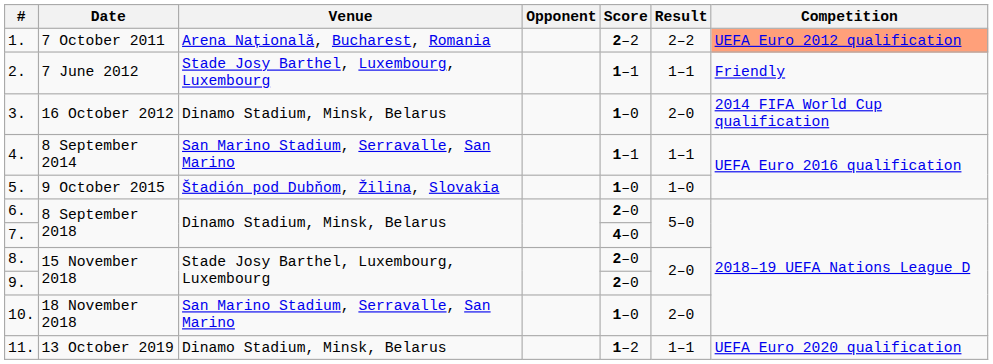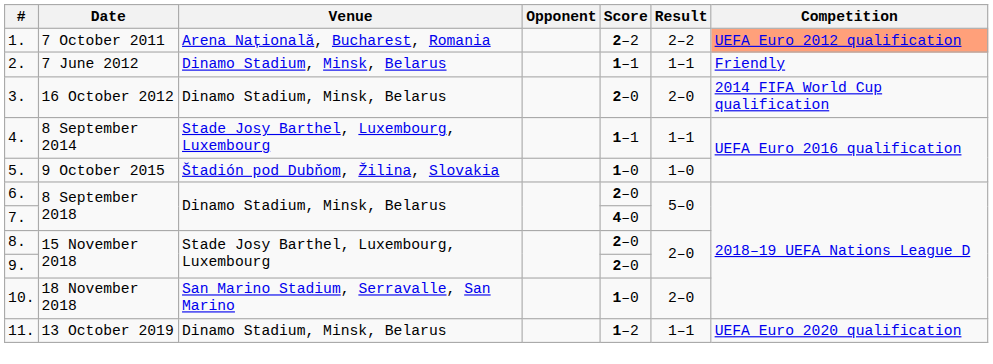 <table class="wikitable">
 <tr>
 <th>#</th>
 <th>Date</th>
 <th>Venue</th>
 <th>Opponent</th>
 <th>Score</th>
 <th>Result</th>
 <th>Competition</th>
 </tr>
 <tr>
 <td>1.</td>
 <td>7 October 2011</td>
 <td><a href='#'>Arena Națională</a>, <a href='#'>Bucharest</a>, <a href='#'>Romania</a></td>
 <td></td>
 <td align=center><strong>2</strong>–2</td>
 <td align=center>2–2</td>
 <td style="background: lightsalmon;"><a href='#'>UEFA Euro 2012 qualification</a></td>
 </tr>
 <tr>
 <td>2.</td>
 <td>7 June 2012</td>
-<td><a href='#'>Stade Josy Barthel</a>, <a href='#'>Luxembourg</a>, <a href='#'>Luxembourg</a></td>
+<td><a href='#'>Dinamo Stadium</a>, <a href='#'>Minsk</a>, <a href='#'>Belarus</a></td>
 <td></td>
 <td align=center><strong>1</strong>–1</td>
 <td align=center>1–1</td>
 <td><a href='#'>Friendly</a></td>
 </tr>
 <tr>
 <td>3.</td>
 <td>16 October 2012</td>
 <td>Dinamo Stadium, Minsk, Belarus</td>
 <td></td>
-<td align=center><strong>1</strong>–0</td>
+<td align=center><strong>2</strong>–0</td>
 <td align=center>2–0</td>
 <td><a href='#'>2014 FIFA World Cup qualification</a></td>
 </tr>
 <tr>
 <td>4.</td>
 <td>8 September 2014</td>
-<td><a href='#'>San Marino Stadium</a>, <a href='#'>Serravalle</a>, <a href='#'>San Marino</a></td>
+<td><a href='#'>Stade Josy Barthel</a>, <a href='#'>Luxembourg</a>, <a href='#'>Luxembourg</a></td>
 <td></td>
 <td align=center><strong>1</strong>–1</td>
 <td align=center>1–1</td>
 <td rowspan="2"><a href='#'>UEFA Euro 2016 qualification</a></td>
 </tr>
 <tr>
 <td>5.</td>
 <td>9 October 2015</td>
 <td><a href='#'>Štadión pod Dubňom</a>, <a href='#'>Žilina</a>, <a href='#'>Slovakia</a></td>
 <td></td>
 <td align=center><strong>1</strong>–0</td>
 <td align=center>1–0</td>
 </tr>
 <tr>
 <td>6.</td>
 <td rowspan="2">8 September 2018</td>
 <td rowspan="2">Dinamo Stadium, Minsk, Belarus</td>
 <td rowspan="2"></td>
 <td align=center><strong>2</strong>–0</td>
 <td rowspan="2" style="text-align:center">5–0</td>
 <td rowspan="5"><a href='#'>2018–19 UEFA Nations League D</a></td>
 </tr>
 <tr>
 <td>7.</td>
 <td align=center><strong>4</strong>–0</td>
 </tr>
 <tr>
 <td>8.</td>
 <td rowspan="2">15 November 2018</td>
 <td rowspan="2">Stade Josy Barthel, Luxembourg, Luxembourg</td>
 <td rowspan="2"></td>
 <td align=center><strong>2</strong>–0</td>
 <td rowspan="2" style="text-align:center">2–0</td>
 </tr>
 <tr>
 <td>9.</td>
 <td align=center><strong>2</strong>–0</td>
 </tr>
 <tr>
 <td>10.</td>
 <td>18 November 2018</td>
 <td><a href='#'>San Marino Stadium</a>, <a href='#'>Serravalle</a>, <a href='#'>San Marino</a></td>
 <td></td>
 <td align=center><strong>1</strong>–0</td>
 <td align=center>2–0</td>
 </tr>
 <tr>
 <td>11.</td>
 <td>13 October 2019</td>
 <td>Dinamo Stadium, Minsk, Belarus</td>
 <td></td>
 <td align=center><strong>1</strong>–2</td>
 <td align=center>1–1</td>
 <td><a href='#'>UEFA Euro 2020 qualification</a></td>
 </tr>
 </table>
